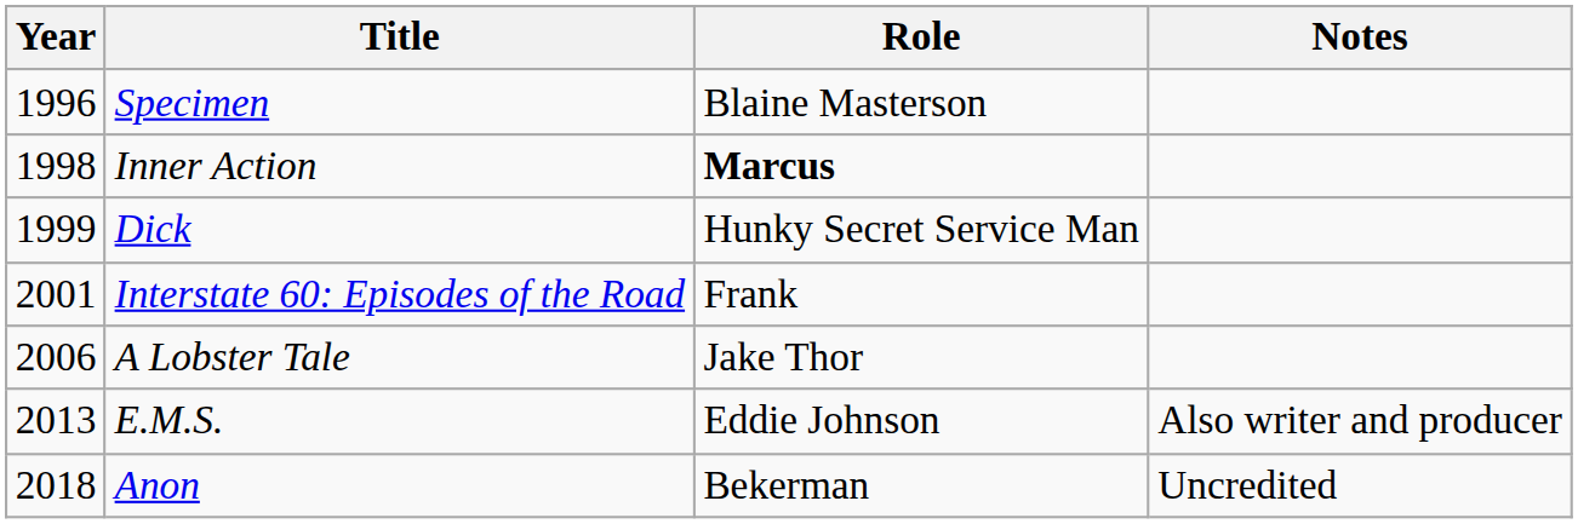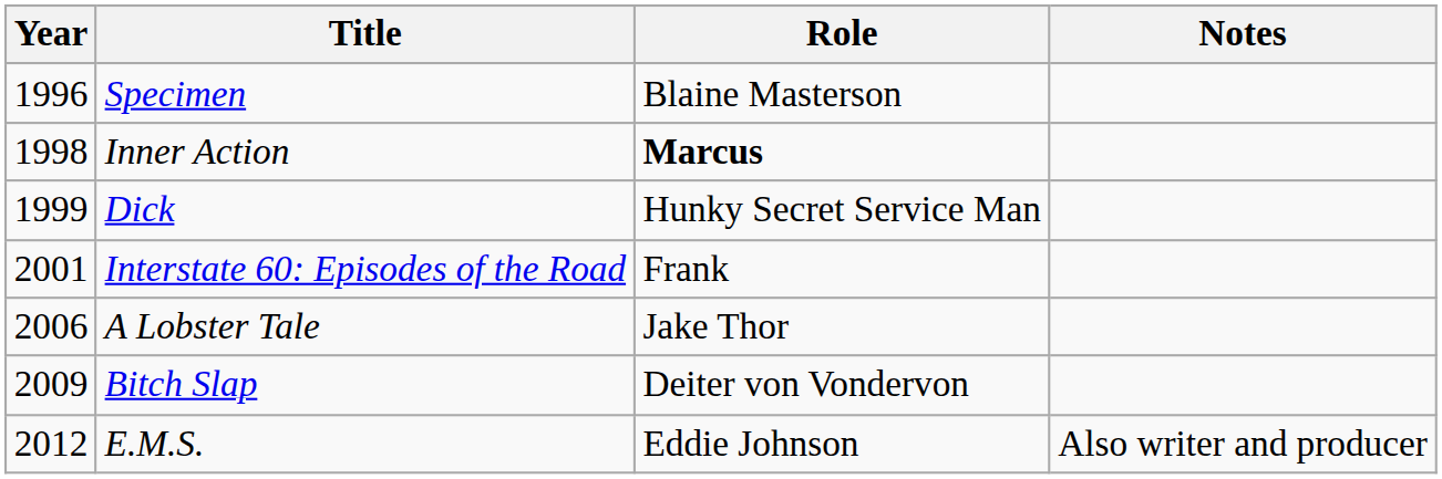 <table class="wikitable sortable">
 <tr>
 <th>Year</th>
 <th>Title</th>
 <th>Role</th>
 <th>Notes</th>
 </tr>
 <tr>
 <td>1996</td>
 <td><a href='#'><em>Specimen</em></a></td>
 <td>Blaine Masterson</td>
 <td></td>
 </tr>
 <tr>
 <td>1998</td>
 <td><em>Inner Action</em></td>
 <td><strong>Marcus</strong></td>
 <td></td>
 </tr>
 <tr>
 <td>1999</td>
 <td><a href='#'><em>Dick</em></a></td>
 <td>Hunky Secret Service Man</td>
 <td></td>
 </tr>
 <tr>
 <td>2001</td>
 <td><em><a href='#'>Interstate 60: Episodes of the Road</a></em></td>
 <td>Frank</td>
 <td></td>
 </tr>
 <tr>
 <td>2006</td>
 <td><em>A Lobster Tale</em></td>
 <td>Jake Thor</td>
 <td></td>
 </tr>
 <tr>
-<td>2013</td>
+<td>2009</td>
+<td><em><a href='#'>Bitch Slap</a></em></td>
+<td>Deiter von Vondervon</td>
+<td></td>
+</tr>
+<tr>
+<td>2012</td>
 <td><em>E.M.S.</em></td>
 <td>Eddie Johnson</td>
 <td>Also writer and producer</td>
 </tr>
-<tr>
-<td>2018</td>
-<td><a href='#'><em>Anon</em></a></td>
-<td>Bekerman</td>
-<td>Uncredited</td>
-</tr>
 </table>
